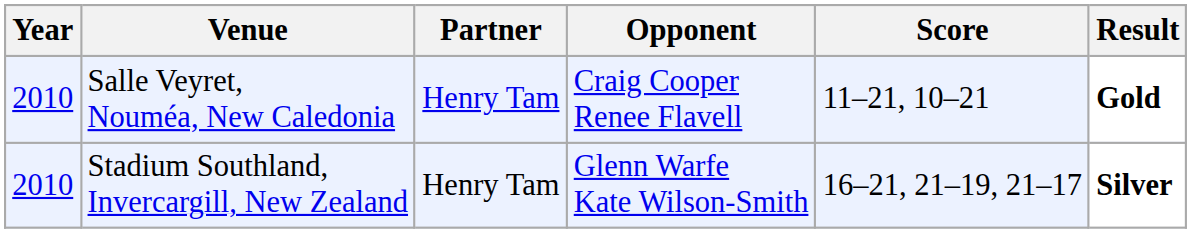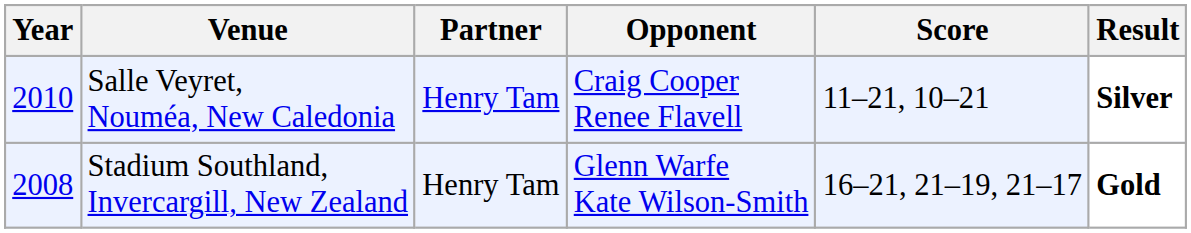 <table class="sortable wikitable" style="font-size: 90%;">
 <tr>
 <th>Year</th>
 <th>Venue</th>
 <th>Partner</th>
 <th>Opponent</th>
 <th>Score</th>
 <th>Result</th>
 </tr>
 <tr style="background:#ECF2FF">
 <td align="center"><a href='#'>2010</a></td>
 <td align="left">Salle Veyret,<br><a href='#'>Nouméa, New Caledonia</a></td>
 <td align="left"> <a href='#'>Henry Tam</a></td>
 <td align="left"> <a href='#'>Craig Cooper</a> <br>  <a href='#'>Renee Flavell</a></td>
 <td align="left">11–21, 10–21</td>
-<td style="text-align:left; background:white"> <strong>Gold</strong></td>
+<td style="text-align:left; background:white"> <strong>Silver</strong></td>
 </tr>
 <tr style="background:#ECF2FF">
-<td align="center"><a href='#'>2010</a></td>
+<td align="center"><a href='#'>2008</a></td>
 <td align="left">Stadium Southland,<br><a href='#'>Invercargill, New Zealand</a></td>
 <td align="left"> Henry Tam</td>
 <td align="left"> <a href='#'>Glenn Warfe</a> <br>  <a href='#'>Kate Wilson-Smith</a></td>
 <td align="left">16–21, 21–19, 21–17</td>
-<td style="text-align:left; background:white"> <strong>Silver</strong></td>
+<td style="text-align:left; background:white"> <strong>Gold</strong></td>
 </tr>
 </table>
